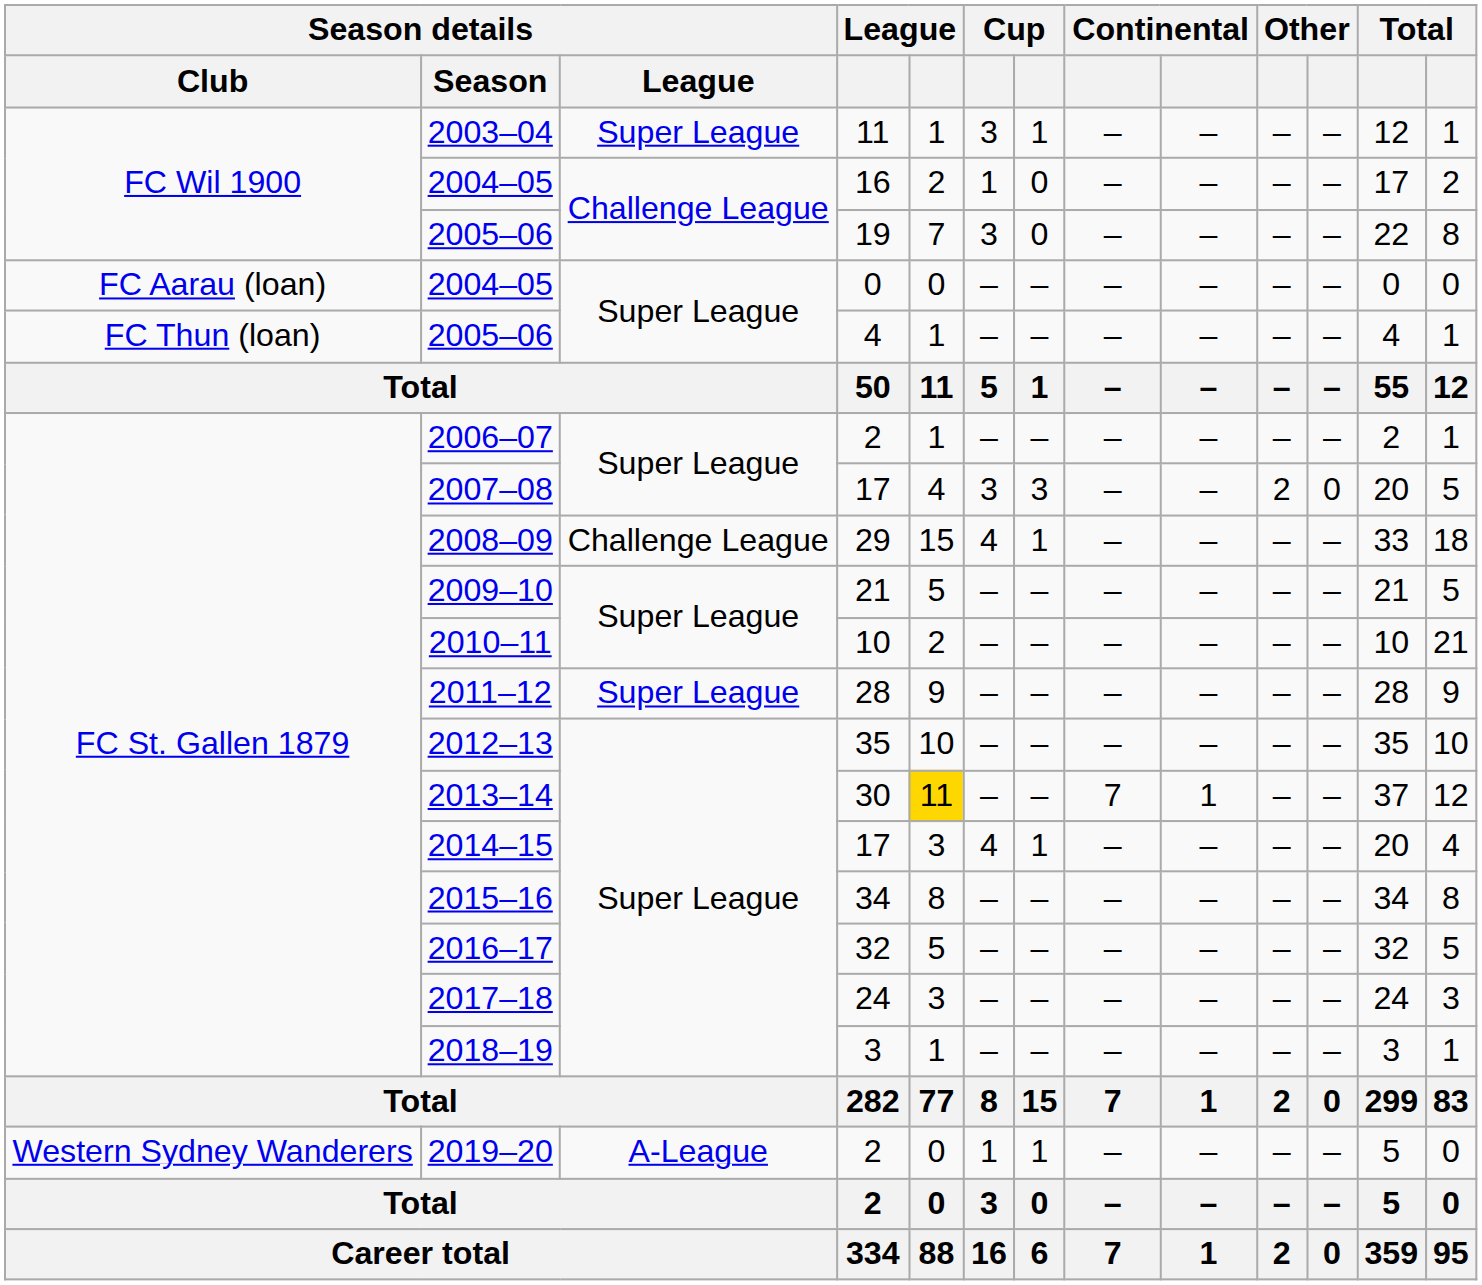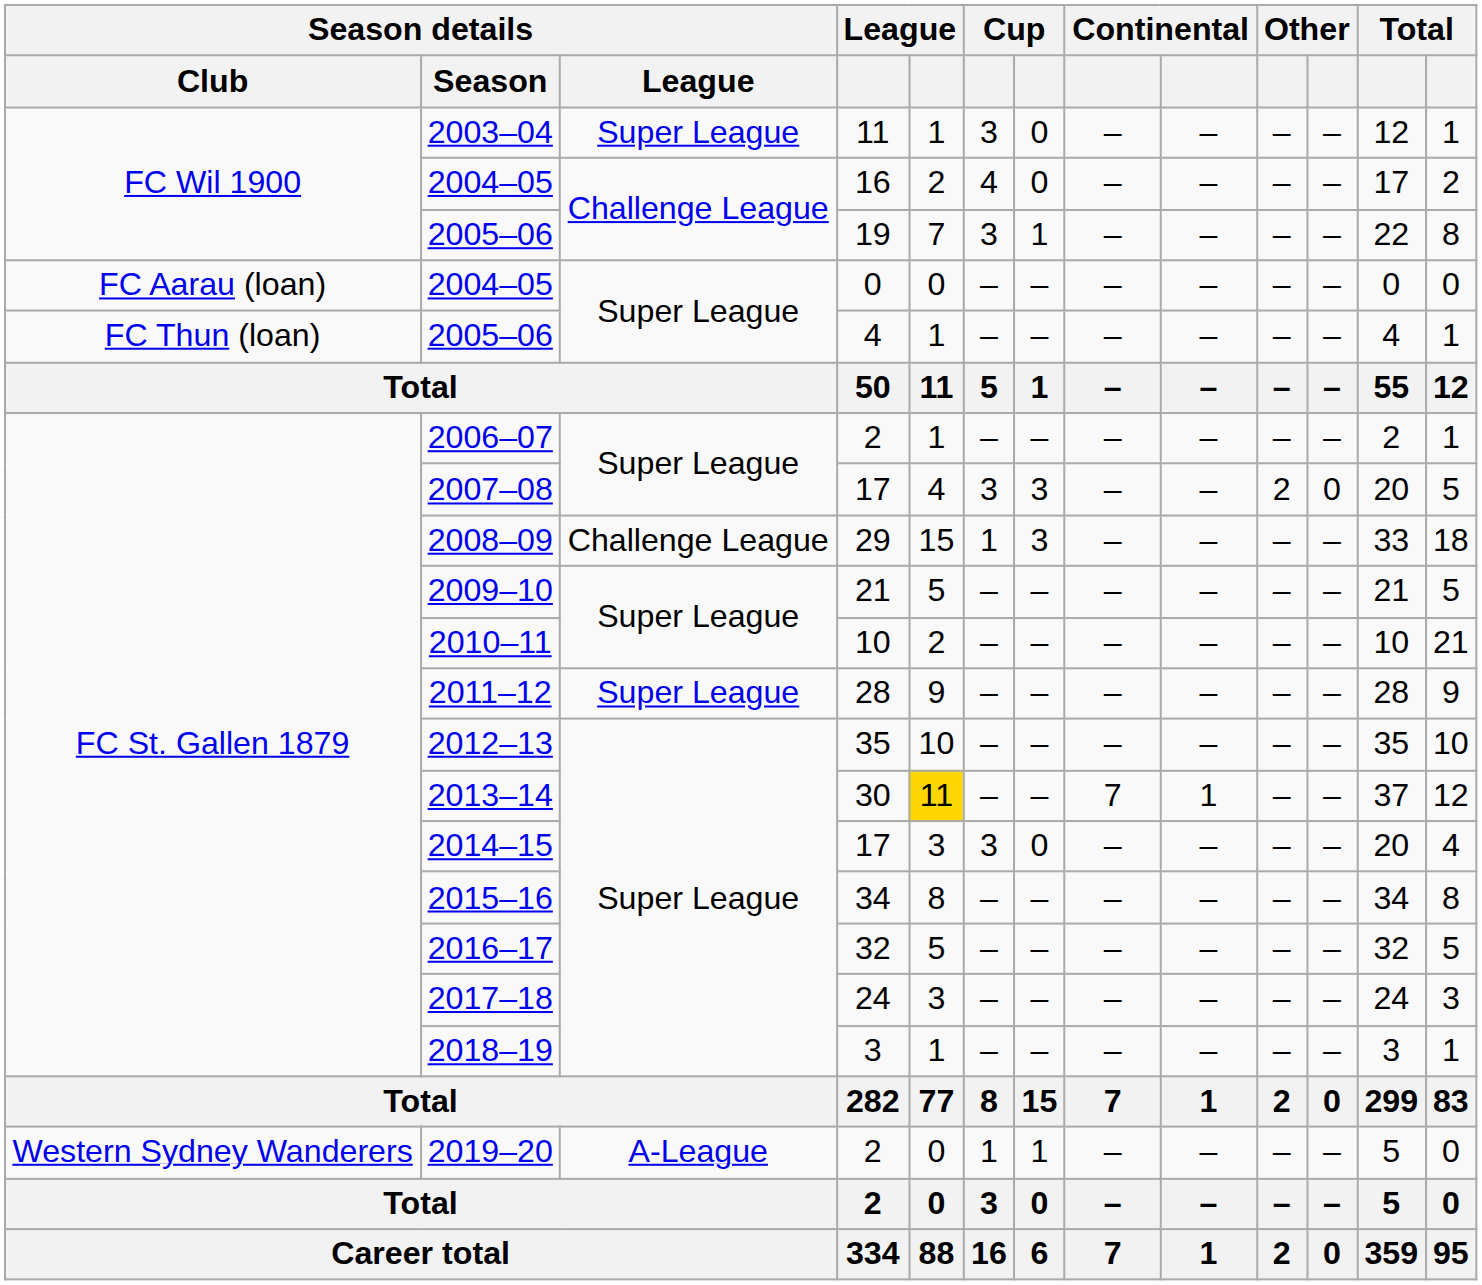 <table class="wikitable" style="text-align:center">
 <tr>
 <th colspan=3>Season details</th>
 <th colspan=2>League</th>
 <th colspan=2>Cup</th>
 <th colspan=2>Continental</th>
 <th colspan=2>Other</th>
 <th colspan=2>Total</th>
 </tr>
 <tr>
 <th>Club</th>
 <th>Season</th>
 <th>League</th>
 <th></th>
 <th></th>
 <th></th>
 <th></th>
 <th></th>
 <th></th>
 <th></th>
 <th></th>
 <th></th>
 <th></th>
 </tr>
 <tr>
 <td rowspan=3><a href='#'>FC Wil 1900</a></td>
 <td><a href='#'>2003–04</a></td>
 <td><a href='#'>Super League</a></td>
 <td>11</td>
 <td>1</td>
 <td>3</td>
-<td>1</td>
+<td>0</td>
 <td>–</td>
 <td>–</td>
 <td>–</td>
 <td>–</td>
 <td>12</td>
 <td>1</td>
 </tr>
 <tr>
 <td><a href='#'>2004–05</a></td>
 <td rowspan=2><a href='#'>Challenge League</a></td>
 <td>16</td>
 <td>2</td>
-<td>1</td>
+<td>4</td>
 <td>0</td>
 <td>–</td>
 <td>–</td>
 <td>–</td>
 <td>–</td>
 <td>17</td>
 <td>2</td>
 </tr>
 <tr>
 <td><a href='#'>2005–06</a></td>
 <td>19</td>
 <td>7</td>
 <td>3</td>
-<td>0</td>
+<td>1</td>
 <td>–</td>
 <td>–</td>
 <td>–</td>
 <td>–</td>
 <td>22</td>
 <td>8</td>
 </tr>
 <tr>
 <td><a href='#'>FC Aarau</a> (loan)</td>
 <td><a href='#'>2004–05</a></td>
 <td rowspan=2>Super League</td>
 <td>0</td>
 <td>0</td>
 <td>–</td>
 <td>–</td>
 <td>–</td>
 <td>–</td>
 <td>–</td>
 <td>–</td>
 <td>0</td>
 <td>0</td>
 </tr>
 <tr>
 <td><a href='#'>FC Thun</a> (loan)</td>
 <td><a href='#'>2005–06</a></td>
 <td>4</td>
 <td>1</td>
 <td>–</td>
 <td>–</td>
 <td>–</td>
 <td>–</td>
 <td>–</td>
 <td>–</td>
 <td>4</td>
 <td>1</td>
 </tr>
 <tr>
 <th colspan=3>Total</th>
 <th>50</th>
 <th>11</th>
 <th>5</th>
 <th>1</th>
 <th>–</th>
 <th>–</th>
 <th>–</th>
 <th>–</th>
 <th>55</th>
 <th>12</th>
 </tr>
 <tr>
 <td rowspan=13><a href='#'>FC St. Gallen 1879</a></td>
 <td><a href='#'>2006–07</a></td>
 <td rowspan=2>Super League</td>
 <td>2</td>
 <td>1</td>
 <td>–</td>
 <td>–</td>
 <td>–</td>
 <td>–</td>
 <td>–</td>
 <td>–</td>
 <td>2</td>
 <td>1</td>
 </tr>
 <tr>
 <td><a href='#'>2007–08</a></td>
 <td>17</td>
 <td>4</td>
 <td>3</td>
 <td>3</td>
 <td>–</td>
 <td>–</td>
 <td>2</td>
 <td>0</td>
 <td>20</td>
 <td>5</td>
 </tr>
 <tr>
 <td><a href='#'>2008–09</a></td>
 <td>Challenge League</td>
 <td>29</td>
 <td>15</td>
-<td>4</td>
 <td>1</td>
+<td>3</td>
 <td>–</td>
 <td>–</td>
 <td>–</td>
 <td>–</td>
 <td>33</td>
 <td>18</td>
 </tr>
 <tr>
 <td><a href='#'>2009–10</a></td>
 <td rowspan=2>Super League</td>
 <td>21</td>
 <td>5</td>
 <td>–</td>
 <td>–</td>
 <td>–</td>
 <td>–</td>
 <td>–</td>
 <td>–</td>
 <td>21</td>
 <td>5</td>
 </tr>
 <tr>
 <td><a href='#'>2010–11</a></td>
 <td>10</td>
 <td>2</td>
 <td>–</td>
 <td>–</td>
 <td>–</td>
 <td>–</td>
 <td>–</td>
 <td>–</td>
 <td>10</td>
 <td>21</td>
 </tr>
 <tr>
 <td><a href='#'>2011–12</a></td>
 <td><a href='#'>Super League</a></td>
 <td>28</td>
 <td>9</td>
 <td>–</td>
 <td>–</td>
 <td>–</td>
 <td>–</td>
 <td>–</td>
 <td>–</td>
 <td>28</td>
 <td>9</td>
 </tr>
 <tr>
 <td><a href='#'>2012–13</a></td>
 <td rowspan=7>Super League</td>
 <td>35</td>
 <td>10</td>
 <td>–</td>
 <td>–</td>
 <td>–</td>
 <td>–</td>
 <td>–</td>
 <td>–</td>
 <td>35</td>
 <td>10</td>
 </tr>
 <tr>
 <td><a href='#'>2013–14</a></td>
 <td>30</td>
 <td style="background: gold;">11</td>
 <td>–</td>
 <td>–</td>
 <td>7</td>
 <td>1</td>
 <td>–</td>
 <td>–</td>
 <td>37</td>
 <td>12</td>
 </tr>
 <tr>
 <td><a href='#'>2014–15</a></td>
 <td>17</td>
 <td>3</td>
-<td>4</td>
-<td>1</td>
+<td>3</td>
+<td>0</td>
 <td>–</td>
 <td>–</td>
 <td>–</td>
 <td>–</td>
 <td>20</td>
 <td>4</td>
 </tr>
 <tr>
 <td><a href='#'>2015–16</a></td>
 <td>34</td>
 <td>8</td>
 <td>–</td>
 <td>–</td>
 <td>–</td>
 <td>–</td>
 <td>–</td>
 <td>–</td>
 <td>34</td>
 <td>8</td>
 </tr>
 <tr>
 <td><a href='#'>2016–17</a></td>
 <td>32</td>
 <td>5</td>
 <td>–</td>
 <td>–</td>
 <td>–</td>
 <td>–</td>
 <td>–</td>
 <td>–</td>
 <td>32</td>
 <td>5</td>
 </tr>
 <tr>
 <td><a href='#'>2017–18</a></td>
 <td>24</td>
 <td>3</td>
 <td>–</td>
 <td>–</td>
 <td>–</td>
 <td>–</td>
 <td>–</td>
 <td>–</td>
 <td>24</td>
 <td>3</td>
 </tr>
 <tr>
 <td><a href='#'>2018–19</a></td>
 <td>3</td>
 <td>1</td>
 <td>–</td>
 <td>–</td>
 <td>–</td>
 <td>–</td>
 <td>–</td>
 <td>–</td>
 <td>3</td>
 <td>1</td>
 </tr>
 <tr>
 <th colspan=3>Total</th>
 <th>282</th>
 <th>77</th>
 <th>8</th>
 <th>15</th>
 <th>7</th>
 <th>1</th>
 <th>2</th>
 <th>0</th>
 <th>299</th>
 <th>83</th>
 </tr>
 <tr>
 <td><a href='#'>Western Sydney Wanderers</a></td>
 <td><a href='#'>2019–20</a></td>
 <td><a href='#'>A-League</a></td>
 <td>2</td>
 <td>0</td>
 <td>1</td>
 <td>1</td>
 <td>–</td>
 <td>–</td>
 <td>–</td>
 <td>–</td>
 <td>5</td>
 <td>0</td>
 </tr>
 <tr>
 <th colspan=3>Total</th>
 <th>2</th>
 <th>0</th>
 <th>3</th>
 <th>0</th>
 <th>–</th>
 <th>–</th>
 <th>–</th>
 <th>–</th>
 <th>5</th>
 <th>0</th>
 </tr>
 <tr>
 <th colspan=3>Career total</th>
 <th><strong>334</strong></th>
 <th><strong>88</strong></th>
 <th><strong>16</strong></th>
 <th><strong>6</strong></th>
 <th><strong>7</strong></th>
 <th><strong>1</strong></th>
 <th><strong>2</strong></th>
 <th><strong>0</strong></th>
 <th><strong>359</strong></th>
 <th><strong>95</strong></th>
 </tr>
 </table>
